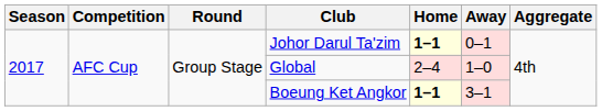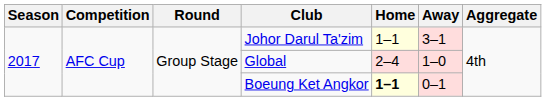 <table class="wikitable">
 <tr>
 <th>Season</th>
 <th>Competition</th>
 <th>Round</th>
 <th>Club</th>
 <th>Home</th>
 <th>Away</th>
 <th>Aggregate</th>
 </tr>
 <tr>
 <td rowspan="3"><a href='#'>2017</a></td>
 <td rowspan="3"><a href='#'>AFC Cup</a></td>
 <td rowspan="3">Group Stage</td>
 <td> <a href='#'>Johor Darul Ta'zim</a></td>
-<td style="background:#ffd;"><strong>1–1</strong></td>
-<td style="background:#fdd;">0–1</td>
+<td style="background:#ffd;">1–1</td>
+<td style="background:#fdd;">3–1</td>
 <td rowspan=3>4th</td>
 </tr>
 <tr>
 <td> <a href='#'>Global</a></td>
 <td style="background:#fdd;">2–4</td>
 <td style="background:#fdd;">1–0</td>
 </tr>
 <tr>
 <td> <a href='#'>Boeung Ket Angkor</a></td>
 <td style="background:#ffd;"><strong>1–1</strong></td>
-<td style="background:#fdd;">3–1</td>
+<td style="background:#fdd;">0–1</td>
 </tr>
 </table>
